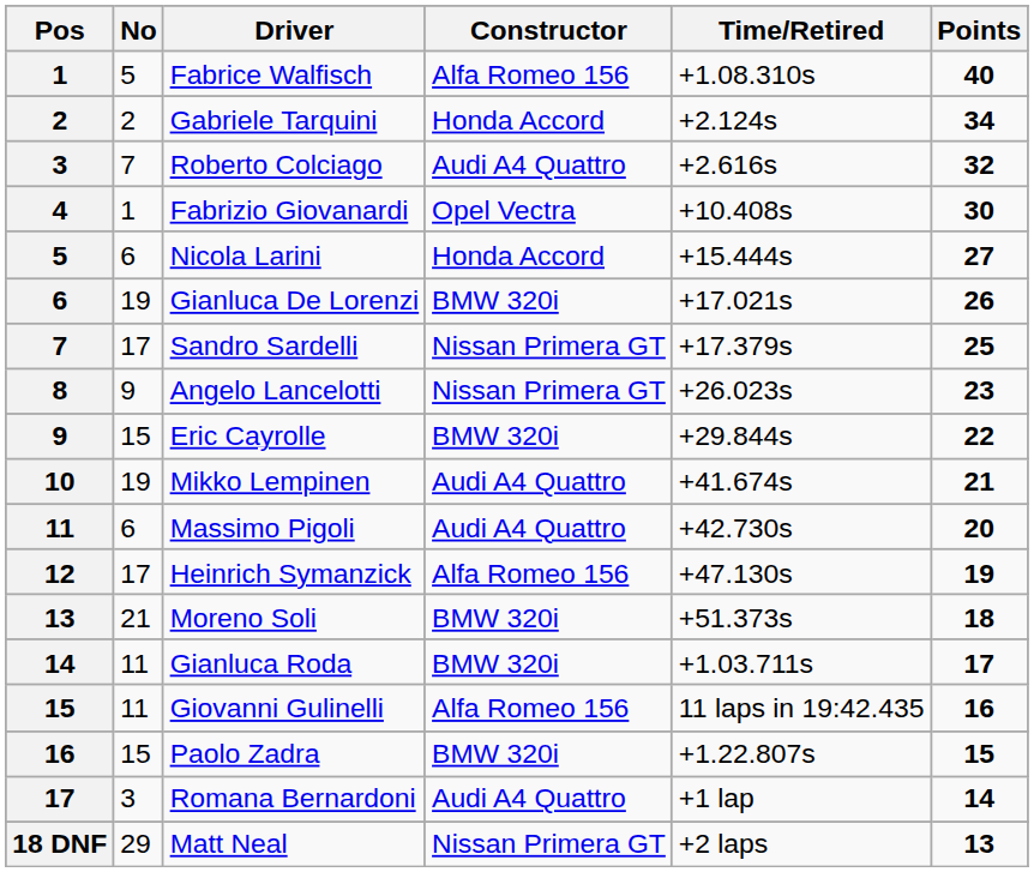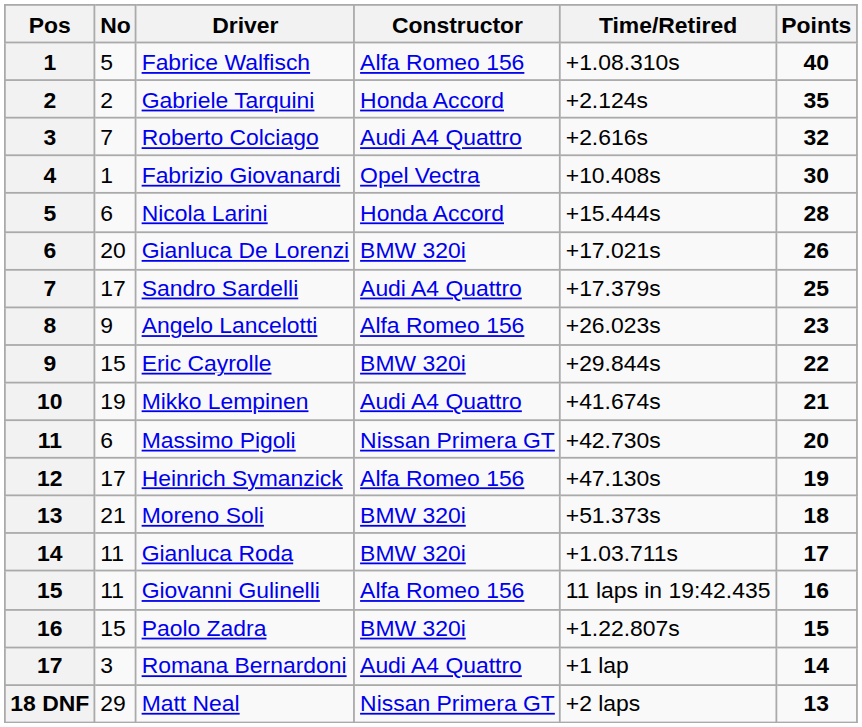 <table class="wikitable" style="font-size: 80%;">
 <tr>
 <th>Pos</th>
 <th>No</th>
 <th>Driver</th>
 <th>Constructor</th>
 <th>Time/Retired</th>
 <th>Points</th>
 </tr>
 <tr>
 <th>1</th>
 <td>5</td>
 <td> <a href='#'>Fabrice Walfisch</a></td>
 <td><a href='#'>Alfa Romeo 156</a></td>
 <td>+1.08.310s</td>
 <td style="text-align:center"><strong>40</strong></td>
 </tr>
 <tr>
 <th>2</th>
 <td>2</td>
 <td> <a href='#'>Gabriele Tarquini</a></td>
 <td><a href='#'>Honda Accord</a></td>
 <td>+2.124s</td>
-<td style="text-align:center"><strong>34</strong></td>
+<td style="text-align:center"><strong>35</strong></td>
 </tr>
 <tr>
 <th>3</th>
 <td>7</td>
 <td> <a href='#'>Roberto Colciago</a></td>
 <td><a href='#'>Audi A4 Quattro</a></td>
 <td>+2.616s</td>
 <td style="text-align:center"><strong>32</strong></td>
 </tr>
 <tr>
 <th>4</th>
 <td>1</td>
 <td> <a href='#'>Fabrizio Giovanardi</a></td>
 <td><a href='#'>Opel Vectra</a></td>
 <td>+10.408s</td>
 <td style="text-align:center"><strong>30</strong></td>
 </tr>
 <tr>
 <th>5</th>
 <td>6</td>
 <td> <a href='#'>Nicola Larini</a></td>
 <td><a href='#'>Honda Accord</a></td>
 <td>+15.444s</td>
-<td style="text-align:center"><strong>27</strong></td>
+<td style="text-align:center"><strong>28</strong></td>
 </tr>
 <tr>
 <th>6</th>
-<td>19</td>
+<td>20</td>
 <td> <a href='#'>Gianluca De Lorenzi</a></td>
 <td><a href='#'>BMW 320i</a></td>
 <td>+17.021s</td>
 <td style="text-align:center"><strong>26</strong></td>
 </tr>
 <tr>
 <th>7</th>
 <td>17</td>
 <td> <a href='#'>Sandro Sardelli</a></td>
-<td><a href='#'>Nissan Primera GT</a></td>
+<td><a href='#'>Audi A4 Quattro</a></td>
 <td>+17.379s</td>
 <td style="text-align:center"><strong>25</strong></td>
 </tr>
 <tr>
 <th>8</th>
 <td>9</td>
 <td> <a href='#'>Angelo Lancelotti</a></td>
-<td><a href='#'>Nissan Primera GT</a></td>
+<td><a href='#'>Alfa Romeo 156</a></td>
 <td>+26.023s</td>
 <td style="text-align:center"><strong>23</strong></td>
 </tr>
 <tr>
 <th>9</th>
 <td>15</td>
 <td> <a href='#'>Eric Cayrolle</a></td>
 <td><a href='#'>BMW 320i</a></td>
 <td>+29.844s</td>
 <td style="text-align:center"><strong>22</strong></td>
 </tr>
 <tr>
 <th>10</th>
 <td>19</td>
 <td> <a href='#'>Mikko Lempinen</a></td>
 <td><a href='#'>Audi A4 Quattro</a></td>
 <td>+41.674s</td>
 <td style="text-align:center"><strong>21</strong></td>
 </tr>
 <tr>
 <th>11</th>
 <td>6</td>
 <td> <a href='#'>Massimo Pigoli</a></td>
-<td><a href='#'>Audi A4 Quattro</a></td>
+<td><a href='#'>Nissan Primera GT</a></td>
 <td>+42.730s</td>
 <td style="text-align:center"><strong>20</strong></td>
 </tr>
 <tr>
 <th>12</th>
 <td>17</td>
 <td> <a href='#'>Heinrich Symanzick</a></td>
 <td><a href='#'>Alfa Romeo 156</a></td>
 <td>+47.130s</td>
 <td style="text-align:center"><strong>19</strong></td>
 </tr>
 <tr>
 <th>13</th>
 <td>21</td>
 <td> <a href='#'>Moreno Soli</a></td>
 <td><a href='#'>BMW 320i</a></td>
 <td>+51.373s</td>
 <td style="text-align:center"><strong>18</strong></td>
 </tr>
 <tr>
 <th>14</th>
 <td>11</td>
 <td> <a href='#'>Gianluca Roda</a></td>
 <td><a href='#'>BMW 320i</a></td>
 <td>+1.03.711s</td>
 <td style="text-align:center"><strong>17</strong></td>
 </tr>
 <tr>
 <th>15</th>
 <td>11</td>
 <td> <a href='#'>Giovanni Gulinelli</a></td>
 <td><a href='#'>Alfa Romeo 156</a></td>
 <td>11 laps in 19:42.435</td>
 <td style="text-align:center"><strong>16</strong></td>
 </tr>
 <tr>
 <th>16</th>
 <td>15</td>
 <td> <a href='#'>Paolo Zadra</a></td>
 <td><a href='#'>BMW 320i</a></td>
 <td>+1.22.807s</td>
 <td style="text-align:center"><strong>15</strong></td>
 </tr>
 <tr>
 <th>17</th>
 <td>3</td>
 <td> <a href='#'>Romana Bernardoni</a></td>
 <td><a href='#'>Audi A4 Quattro</a></td>
 <td>+1 lap</td>
 <td style="text-align:center"><strong>14</strong></td>
 </tr>
 <tr>
 <th>18 DNF</th>
 <td>29</td>
 <td> <a href='#'>Matt Neal</a></td>
 <td><a href='#'>Nissan Primera GT</a></td>
 <td>+2 laps</td>
 <td style="text-align:center"><strong>13</strong></td>
 </tr>
 <tr>
 </tr>
 </table>
